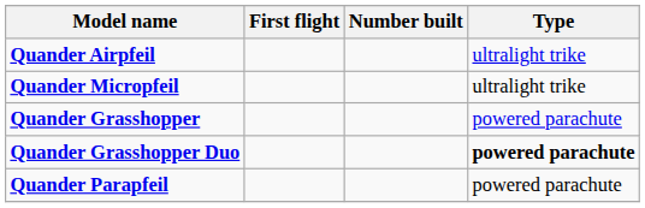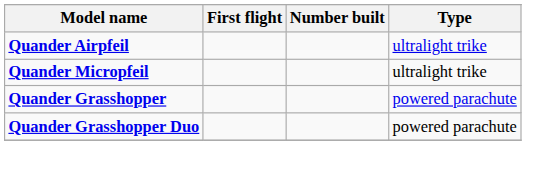 <table class="wikitable" align=center style="font-size:90%;">
 <tr>
 </tr>
 <tr style="background:#efefef;">
 <th>Model name</th>
 <th>First flight</th>
 <th>Number built</th>
 <th>Type</th>
 </tr>
 <tr>
 <td align=left><strong><a href='#'>Quander Airpfeil</a></strong></td>
 <td align=center></td>
 <td align=center></td>
 <td align=left><a href='#'>ultralight trike</a></td>
 </tr>
 <tr>
 <td align=left><strong><a href='#'>Quander Micropfeil</a></strong></td>
 <td align=center></td>
 <td align=center></td>
 <td align=left>ultralight trike</td>
 </tr>
 <tr>
 <td align=left><strong><a href='#'>Quander Grasshopper</a></strong></td>
 <td align=center></td>
 <td align=center></td>
 <td align=left><a href='#'>powered parachute</a></td>
 </tr>
 <tr>
 <td align=left><strong><a href='#'>Quander Grasshopper Duo</a></strong></td>
 <td align=center></td>
 <td align=center></td>
-<td align=left><strong>powered parachute</strong></td>
-</tr>
-<tr>
-<td align=left><strong><a href='#'>Quander Parapfeil</a></strong></td>
-<td align=center></td>
-<td align=center></td>
 <td align=left>powered parachute</td>
 </tr>
 <tr>
 </tr>
 </table>
